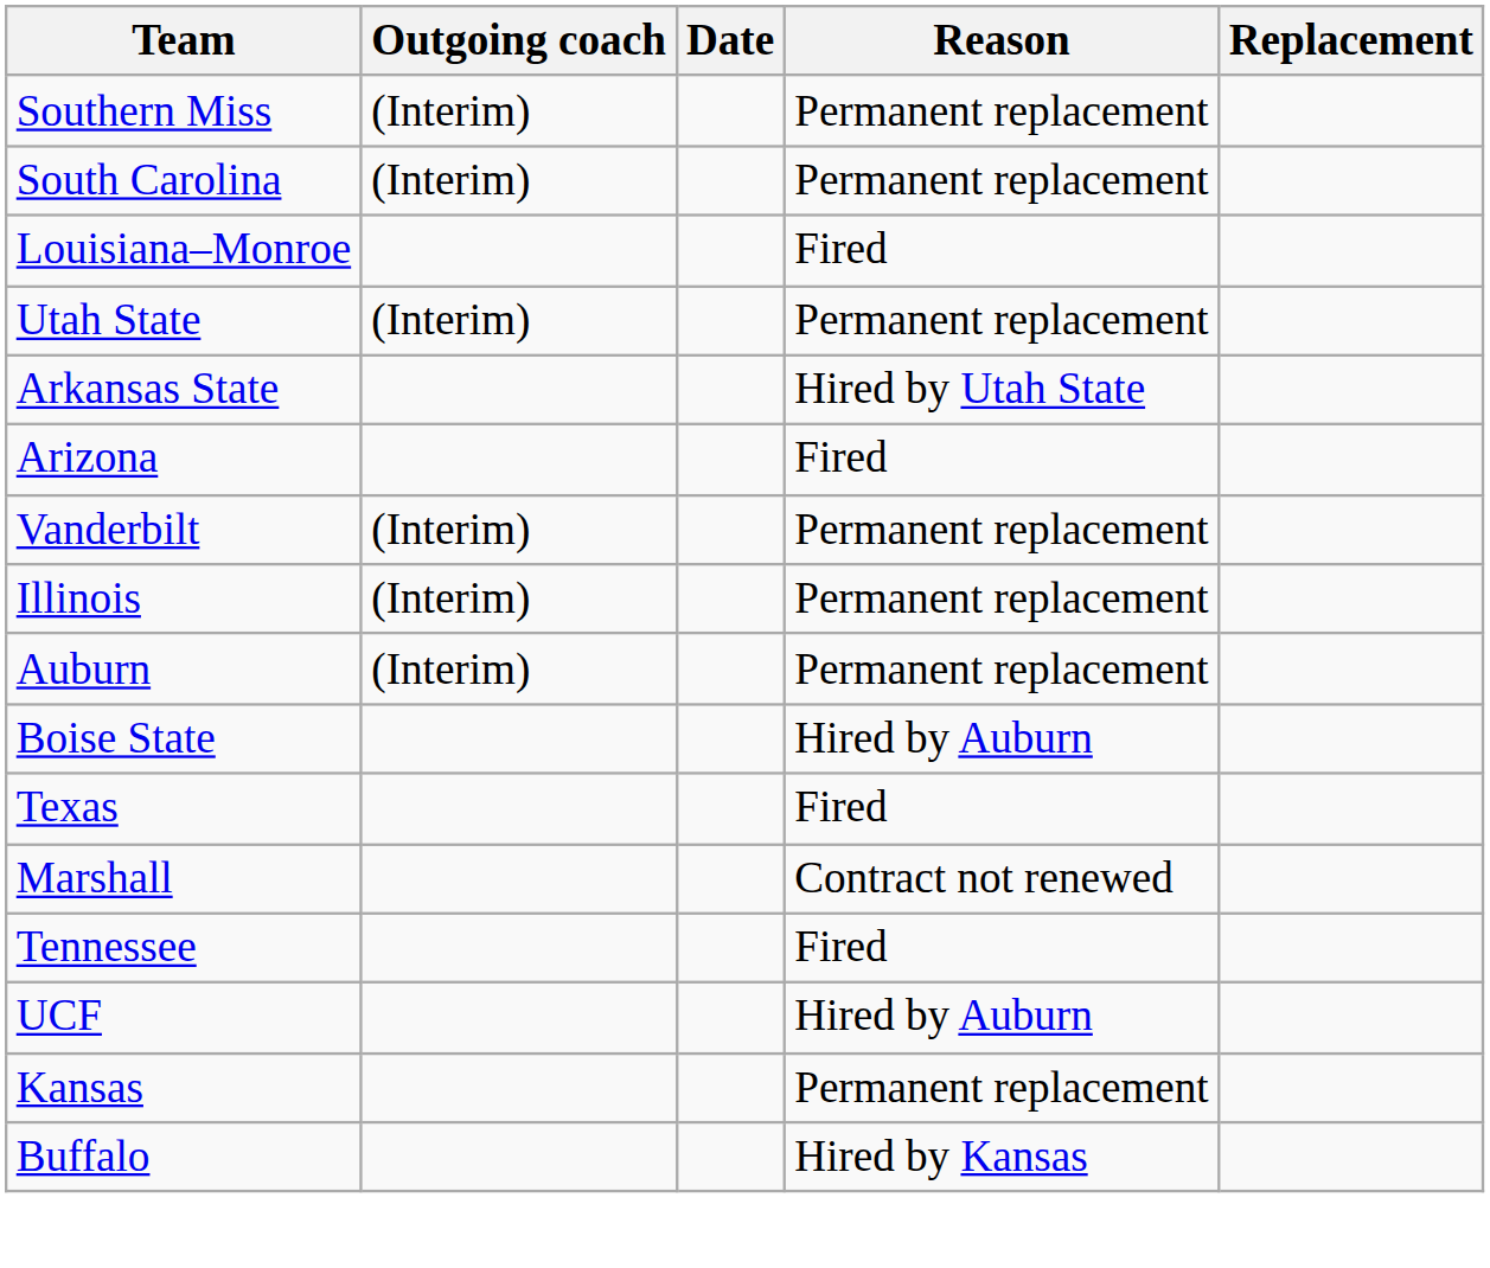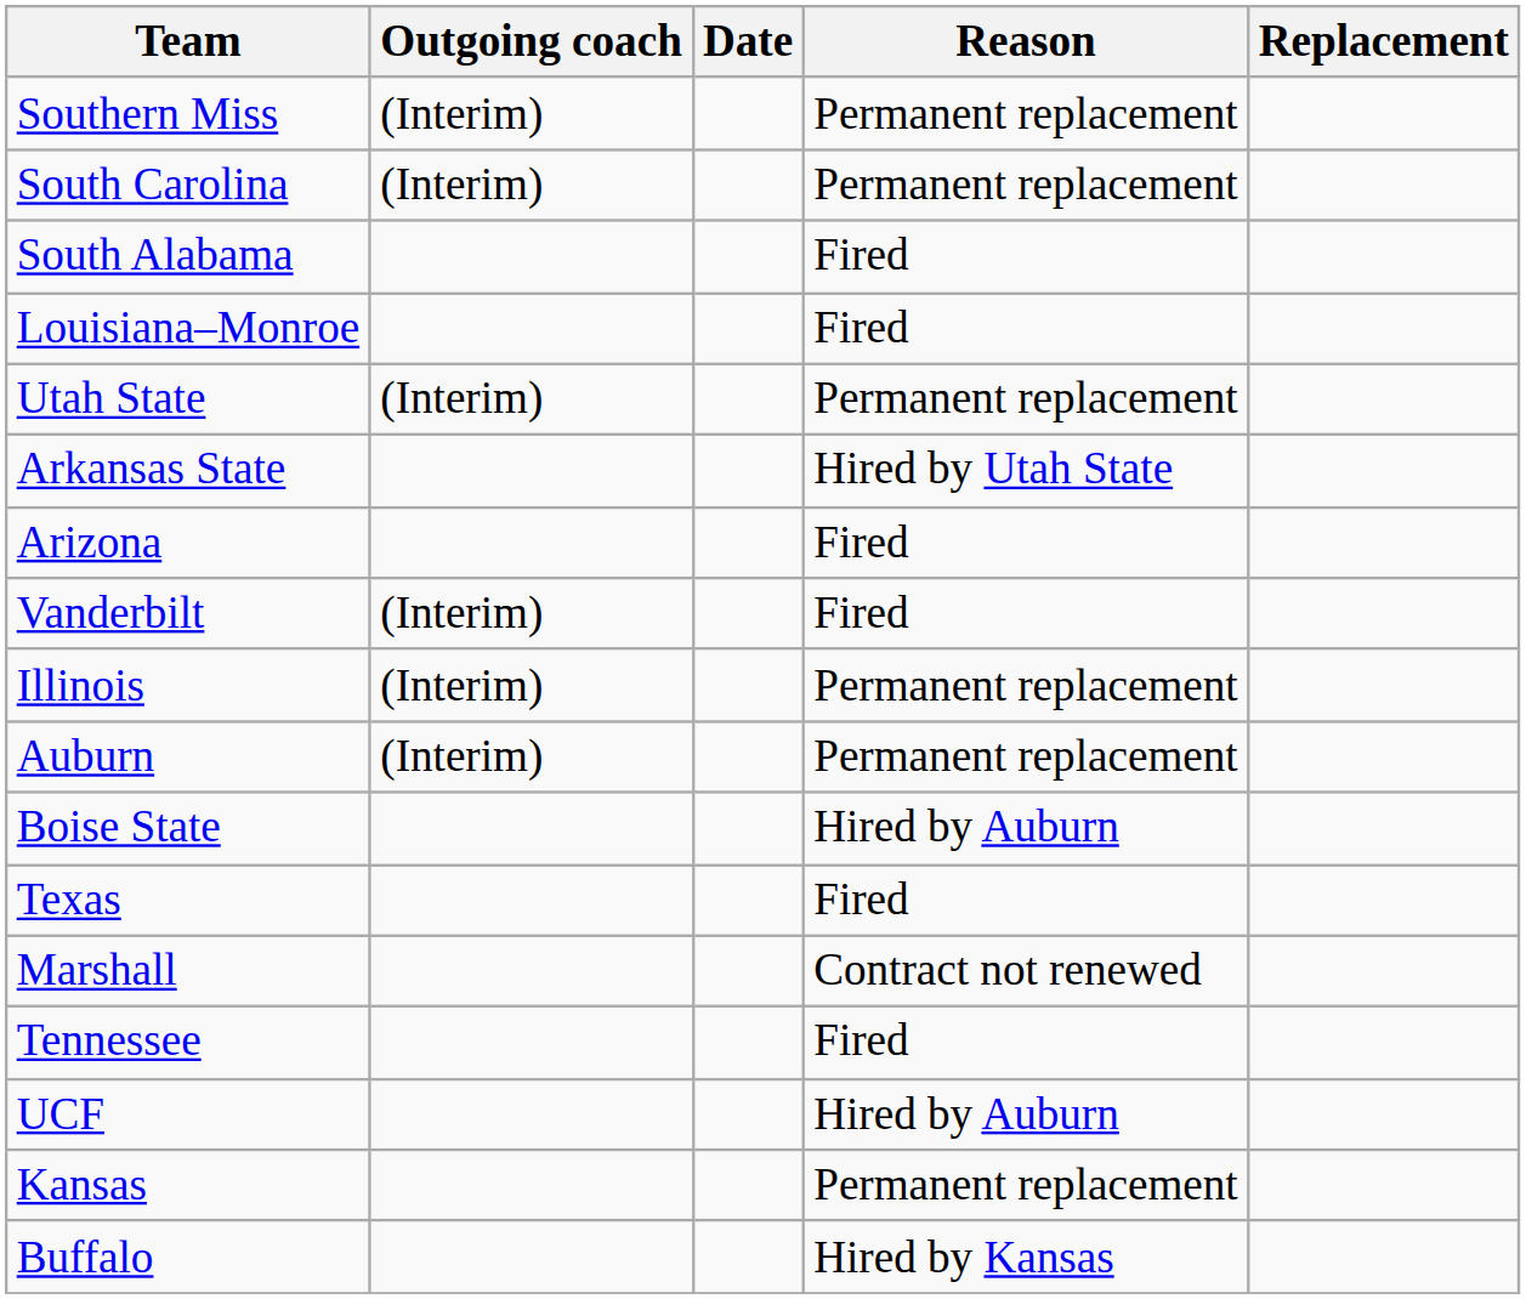 <table class="wikitable sortable">
 <tr>
 <th>Team</th>
 <th>Outgoing coach</th>
 <th>Date</th>
 <th>Reason</th>
 <th>Replacement</th>
 </tr>
 <tr>
 <td><a href='#'>Southern Miss</a></td>
 <td> (Interim)</td>
 <td></td>
 <td>Permanent replacement</td>
 <td></td>
 </tr>
 <tr>
 <td><a href='#'>South Carolina</a></td>
 <td> (Interim)</td>
 <td></td>
 <td>Permanent replacement</td>
+<td></td>
+</tr>
+<tr>
+<td><a href='#'>South Alabama</a></td>
+<td></td>
+<td></td>
+<td>Fired</td>
 <td></td>
 </tr>
 <tr>
 <td><a href='#'>Louisiana–Monroe</a></td>
 <td></td>
 <td></td>
 <td>Fired</td>
 <td></td>
 </tr>
 <tr>
 <td><a href='#'>Utah State</a></td>
 <td> (Interim)</td>
 <td></td>
 <td>Permanent replacement</td>
 <td></td>
 </tr>
 <tr>
 <td><a href='#'>Arkansas State</a></td>
 <td></td>
 <td></td>
 <td>Hired by <a href='#'>Utah State</a></td>
 <td></td>
 </tr>
 <tr>
 <td><a href='#'>Arizona</a></td>
 <td></td>
 <td></td>
 <td>Fired</td>
 <td></td>
 </tr>
 <tr>
 <td><a href='#'>Vanderbilt</a></td>
 <td> (Interim)</td>
 <td></td>
-<td>Permanent replacement</td>
+<td>Fired</td>
 <td></td>
 </tr>
 <tr>
 <td><a href='#'>Illinois</a></td>
 <td> (Interim)</td>
 <td></td>
 <td>Permanent replacement</td>
 <td></td>
 </tr>
 <tr>
 <td><a href='#'>Auburn</a></td>
 <td> (Interim)</td>
 <td></td>
 <td>Permanent replacement</td>
 <td></td>
 </tr>
 <tr>
 <td><a href='#'>Boise State</a></td>
 <td></td>
 <td></td>
 <td>Hired by <a href='#'>Auburn</a></td>
 <td></td>
 </tr>
 <tr>
 <td><a href='#'>Texas</a></td>
 <td></td>
 <td></td>
 <td>Fired</td>
 <td></td>
 </tr>
 <tr>
 <td><a href='#'>Marshall</a></td>
 <td></td>
 <td></td>
 <td>Contract not renewed</td>
 <td></td>
 </tr>
 <tr>
 <td><a href='#'>Tennessee</a></td>
 <td></td>
 <td></td>
 <td>Fired</td>
 <td></td>
 </tr>
 <tr>
 <td><a href='#'>UCF</a></td>
 <td></td>
 <td></td>
 <td>Hired by <a href='#'>Auburn</a></td>
 <td></td>
 </tr>
 <tr>
 <td><a href='#'>Kansas</a></td>
 <td></td>
 <td></td>
 <td>Permanent replacement</td>
 <td></td>
 </tr>
 <tr>
 <td><a href='#'>Buffalo</a></td>
 <td></td>
 <td></td>
 <td>Hired by <a href='#'>Kansas</a></td>
 <td></td>
 </tr>
 </table>
